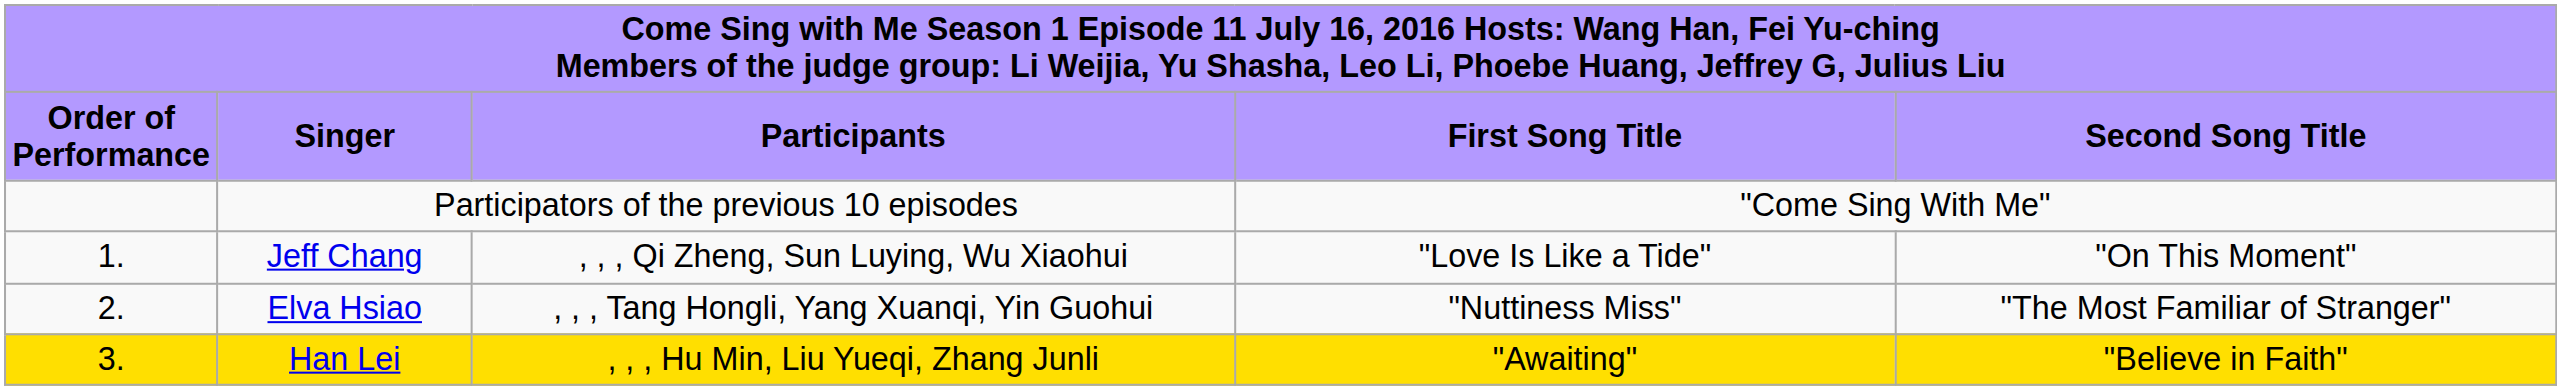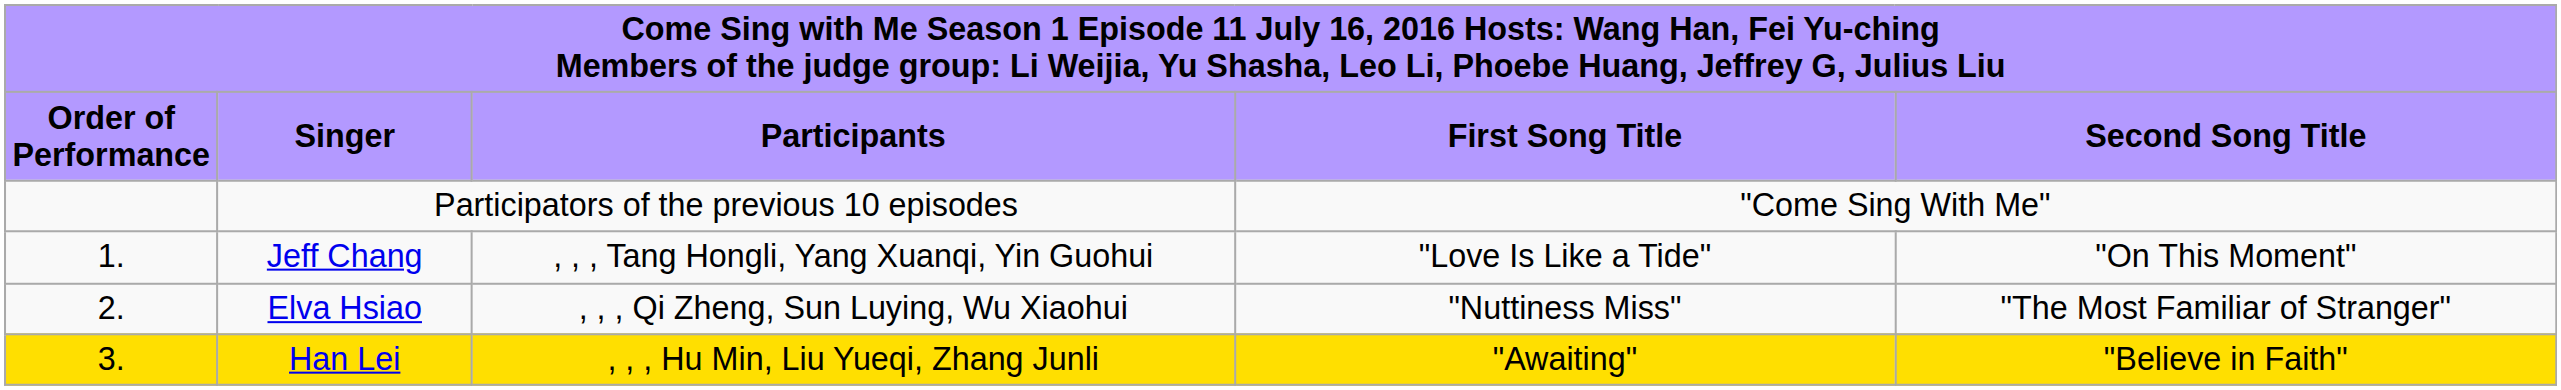 <table class="wikitable sortable mw-collapsible" width="100%" style="text-align:center">
 <tr style="background:#B399FF">
 <td colspan="5"><div><strong>Come Sing with Me Season 1 Episode 11 July 16, 2016 Hosts: Wang Han, Fei Yu-ching<br>Members of the judge group: Li Weijia, Yu Shasha, Leo Li, Phoebe Huang, Jeffrey G, Julius Liu</strong></div></td>
 </tr>
 <tr style="background:#B399FF">
 <td style="width:8%"><strong>Order of Performance</strong></td>
 <td style="width:10%"><strong>Singer</strong></td>
 <td style="width:30%"><strong>Participants</strong></td>
 <td style="width:26%"><strong>First Song Title</strong></td>
 <td style="width:26%"><strong>Second Song Title</strong></td>
 </tr>
 <tr>
 <td></td>
 <td colspan=2>Participators of the previous 10 episodes</td>
 <td colspan=2>"Come Sing With Me"</td>
 </tr>
 <tr>
 <td>1.</td>
 <td><a href='#'>Jeff Chang</a></td>
-<td>, , , Qi Zheng, Sun Luying, Wu Xiaohui</td>
+<td>, , , Tang Hongli, Yang Xuanqi, Yin Guohui</td>
 <td>"Love Is Like a Tide"</td>
 <td>"On This Moment"</td>
 </tr>
 <tr>
 <td>2.</td>
 <td><a href='#'>Elva Hsiao</a></td>
-<td>, , , Tang Hongli, Yang Xuanqi, Yin Guohui</td>
+<td>, , , Qi Zheng, Sun Luying, Wu Xiaohui</td>
 <td>"Nuttiness Miss"</td>
 <td>"The Most Familiar of Stranger"</td>
 </tr>
 <tr style="background:#FFDF00">
 <td>3.</td>
 <td><a href='#'>Han Lei</a></td>
 <td>, , , Hu Min, Liu Yueqi, Zhang Junli</td>
 <td>"Awaiting"</td>
 <td>"Believe in Faith"</td>
 </tr>
 </table>
